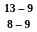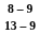 <table style="text-align:center">
 <tr>
 <th width=200></th>
 <th width=100></th>
 <th width=200></th>
 </tr>
 <tr>
 <td align=right></td>
-<td><strong>13 – 9</strong></td>
+<td><strong>8 – 9</strong></td>
 <td align=left></td>
 </tr>
 <tr>
 <td align=right></td>
-<td><strong>8 – 9</strong></td>
+<td><strong>13 – 9</strong></td>
 <td align=left></td>
 </tr>
 </table>
